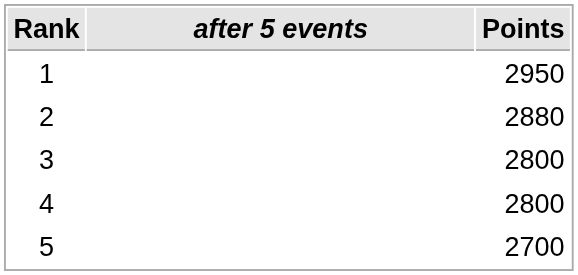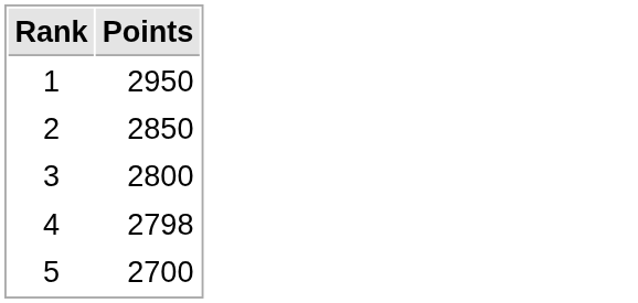 <table cellspacing="1" cellpadding="3" style="border:1px solid #aaa; font-size:90%;">
 <tr style="background:#e4e4e4;">
 <th style="border-bottom:1px solid #aaa; width:10px;">Rank</th>
-<th style="border-bottom:1px solid #aaa; width:200px; white-space:nowrap;"><em>after 5 events</em> </th>
 <th style="border-bottom:1px solid #aaa; width:20px;">Points</th>
 </tr>
 <tr>
 <td style="text-align:center;">1</td>
-<td></td>
 <td align="right">2950</td>
 </tr>
 <tr>
 <td style="text-align:center;">2</td>
-<td></td>
-<td align="right">2880</td>
+<td align="right">2850</td>
 </tr>
 <tr>
 <td style="text-align:center;">3</td>
-<td></td>
 <td align="right">2800</td>
 </tr>
 <tr>
 <td style="text-align:center;">4</td>
-<td></td>
-<td align="right">2800</td>
+<td align="right">2798</td>
 </tr>
 <tr>
 <td style="text-align:center;">5</td>
-<td></td>
 <td align="right">2700</td>
 </tr>
 </table>
